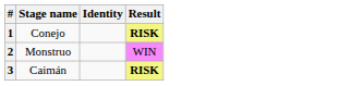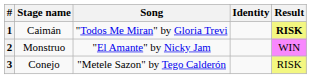 <table class="wikitable plainrowheaders" style="text-align: center">
 <tr>
 <th>#</th>
 <th>Stage name</th>
+<th>Song</th>
 <th>Identity</th>
 <th>Result</th>
 </tr>
 <tr>
 <th>1</th>
-<td>Conejo</td>
+<td>Caimán</td>
+<td>"<a href='#'>Todos Me Miran</a>" by <a href='#'>Gloria Trevi</a></td>
 <td></td>
 <td bgcolor=#F3F781><strong>RISK</strong></td>
 </tr>
 <tr>
 <th>2</th>
 <td>Monstruo</td>
+<td>"<a href='#'>El Amante</a>" by <a href='#'>Nicky Jam</a></td>
 <td></td>
 <td bgcolor=#F888FD>WIN</td>
 </tr>
 <tr>
 <th>3</th>
-<td>Caimán</td>
+<td>Conejo</td>
+<td>"Metele Sazon" by <a href='#'>Tego Calderón</a></td>
 <td></td>
-<td bgcolor=#F3F781><strong>RISK</strong></td>
+<td bgcolor=#F3F781>RISK</td>
 </tr>
 </table>
